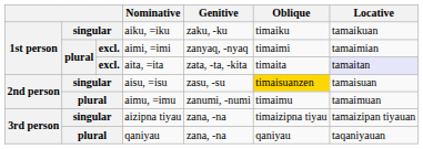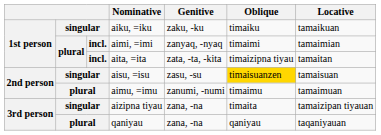 <table class="wikitable">
 <tr>
 <th colspan="3"></th>
 <th>Nominative</th>
 <th>Genitive</th>
 <th>Oblique</th>
 <th>Locative</th>
 </tr>
 <tr>
 <th rowspan="3">1st person</th>
 <th colspan="2">singular</th>
 <td>aiku, =iku</td>
 <td>zaku, -ku</td>
 <td>timaiku</td>
 <td>tamaikuan</td>
 </tr>
 <tr>
 <th rowspan="2">plural</th>
-<th>excl.</th>
+<th>incl.</th>
 <td>aimi, =imi</td>
 <td>zanyaq, -nyaq</td>
 <td>timaimi</td>
 <td>tamaimian</td>
 </tr>
 <tr>
-<th>excl.</th>
+<th>incl.</th>
 <td>aita, =ita</td>
 <td>zata, -ta, -kita</td>
-<td>timaita</td>
-<td style="background: lavender;">tamaitan</td>
+<td>timaizipna tiyau</td>
+<td>tamaitan</td>
 </tr>
 <tr>
 <th rowspan="2">2nd person</th>
 <th colspan="2">singular</th>
 <td>aisu, =isu</td>
 <td>zasu, -su</td>
 <td style="background: gold;">timaisuanzen</td>
 <td>tamaisuan</td>
 </tr>
 <tr>
 <th colspan="2">plural</th>
 <td>aimu, =imu</td>
 <td>zanumi, -numi</td>
 <td>timaimu</td>
 <td>tamaimuan</td>
 </tr>
 <tr>
 <th rowspan="2">3rd person</th>
 <th colspan="2">singular</th>
 <td>aizipna tiyau</td>
 <td>zana, -na</td>
-<td>timaizipna tiyau</td>
+<td>timaita</td>
 <td>tamaizipan tiyauan</td>
 </tr>
 <tr>
 <th colspan="2">plural</th>
 <td>qaniyau</td>
 <td>zana, -na</td>
 <td>qaniyau</td>
 <td>taqaniyauan</td>
 </tr>
 </table>
